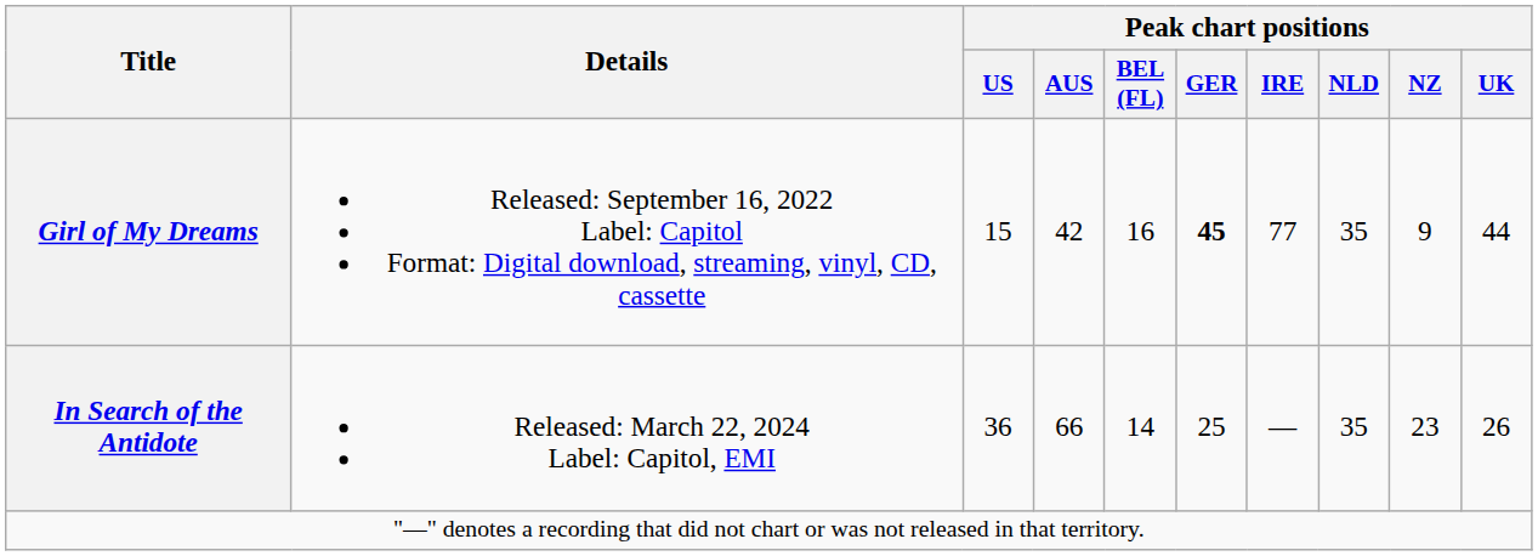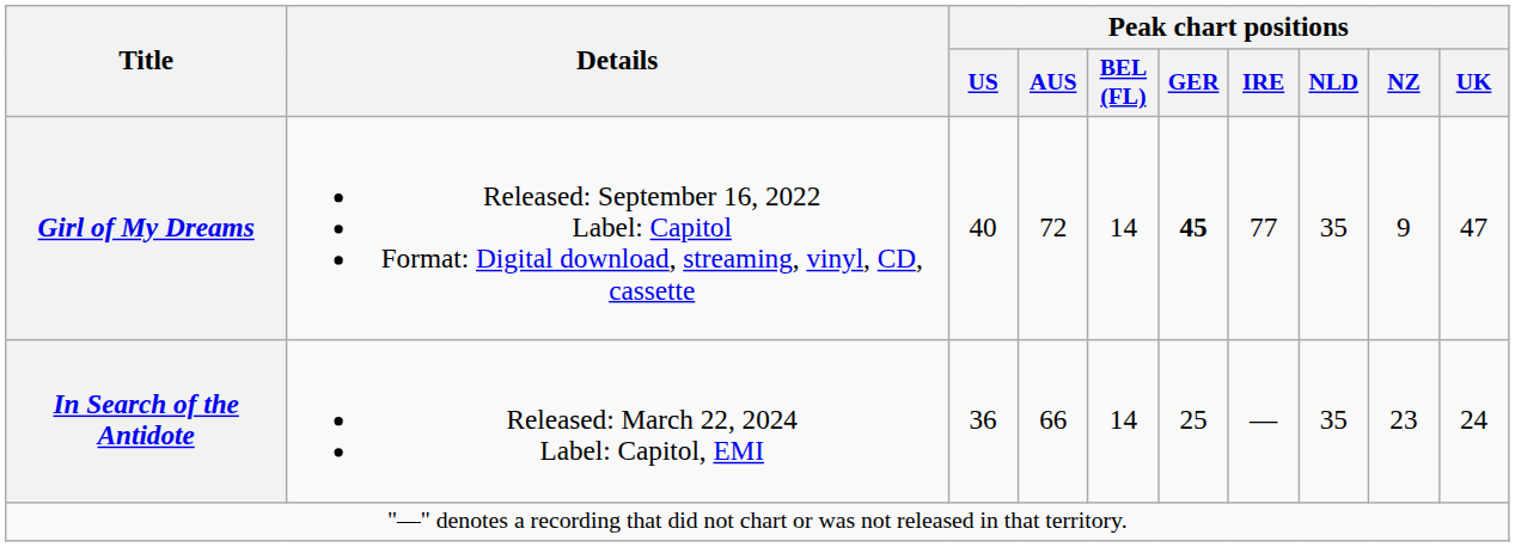 <table class="wikitable plainrowheaders" style="text-align:center">
 <tr>
 <th scope="col" rowspan="2">Title</th>
 <th scope="col" rowspan="2">Details</th>
 <th scope="col" colspan="8">Peak chart positions</th>
 </tr>
 <tr>
 <th scope="col" style="width:2.5em;font-size:85%;"><a href='#'>US</a><br></th>
 <th scope="col" style="width:2.5em;font-size:85%;"><a href='#'>AUS</a><br></th>
 <th scope="col" style="width:2.5em;font-size:85%;"><a href='#'>BEL<br>(FL)</a><br></th>
 <th scope="col" style="width:2.5em;font-size:85%;"><a href='#'>GER</a><br></th>
 <th scope="col" style="width:2.5em;font-size:85%;"><a href='#'>IRE</a><br></th>
 <th scope="col" style="width:2.5em;font-size:85%;"><a href='#'>NLD</a><br></th>
 <th scope="col" style="width:2.5em;font-size:85%;"><a href='#'>NZ</a><br></th>
 <th scope="col" style="width:2.5em;font-size:85%;"><a href='#'>UK</a><br></th>
 </tr>
 <tr>
 <th scope="row"><em><a href='#'>Girl of My Dreams</a></em></th>
 <td><br><ul><li>Released: September 16, 2022</li><li>Label: <a href='#'>Capitol</a></li><li>Format: <a href='#'>Digital download</a>, <a href='#'>streaming</a>, <a href='#'>vinyl</a>, <a href='#'>CD</a>, <a href='#'>cassette</a></li></ul></td>
-<td>15</td>
-<td>42</td>
-<td>16</td>
+<td>40</td>
+<td>72</td>
+<td>14</td>
 <td><strong>45</strong></td>
 <td>77</td>
 <td>35</td>
 <td>9</td>
-<td>44</td>
+<td>47</td>
 </tr>
 <tr>
 <th scope="row"><em><a href='#'>In Search of the Antidote</a></em></th>
 <td><br><ul><li>Released: March 22, 2024</li><li>Label: Capitol, <a href='#'>EMI</a></li></ul></td>
 <td>36</td>
 <td>66</td>
 <td>14</td>
 <td>25</td>
 <td>—</td>
 <td>35</td>
 <td>23</td>
-<td>26</td>
+<td>24</td>
 </tr>
 <tr>
 <td colspan="18" style="font-size:85%;">"—" denotes a recording that did not chart or was not released in that territory.</td>
 </tr>
 </table>
